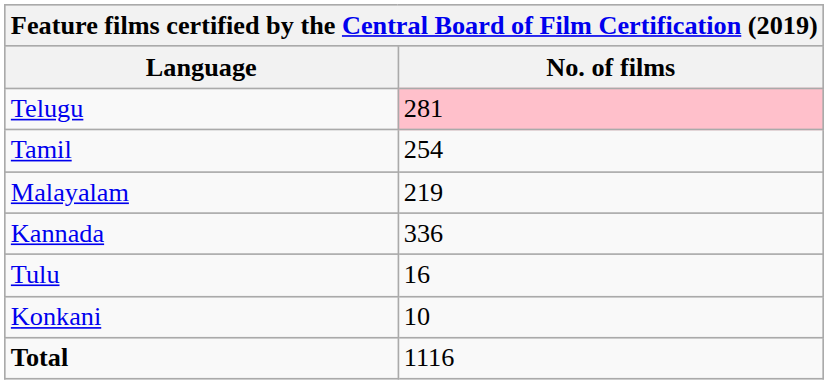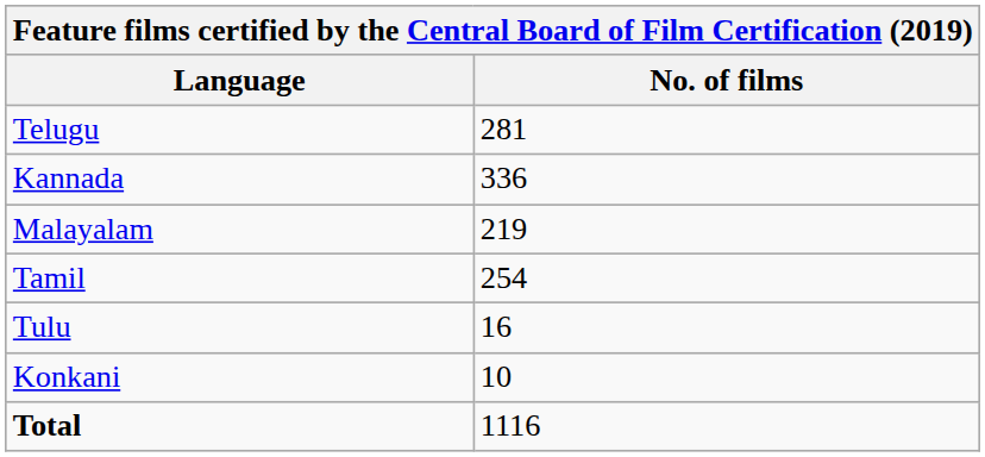 <table class="sortable wikitable" style="text-align:left;" style="font-size: 85%">
 <tr>
 <th colspan="2" style="white-space:nowrap; text-align:left;">Feature films certified by the <a href='#'>Central Board of Film Certification</a> (2019)</th>
 </tr>
 <tr>
 <th>Language</th>
 <th>No. of films</th>
 </tr>
 <tr>
 <td><a href='#'>Telugu</a></td>
-<td style="background: pink;">281</td>
+<td>281</td>
 </tr>
 <tr>
-<td><a href='#'>Tamil</a></td>
-<td>254</td>
+<td><a href='#'>Kannada</a></td>
+<td>336</td>
 </tr>
 <tr>
 <td><a href='#'>Malayalam</a></td>
 <td>219</td>
 </tr>
 <tr>
-<td><a href='#'>Kannada</a></td>
-<td>336</td>
+<td><a href='#'>Tamil</a></td>
+<td>254</td>
 </tr>
 <tr>
 <td><a href='#'>Tulu</a></td>
 <td>16</td>
 </tr>
 <tr>
 <td><a href='#'>Konkani</a></td>
 <td>10</td>
 </tr>
 <tr>
 <td><strong>Total</strong></td>
 <td>1116</td>
 </tr>
 </table>
